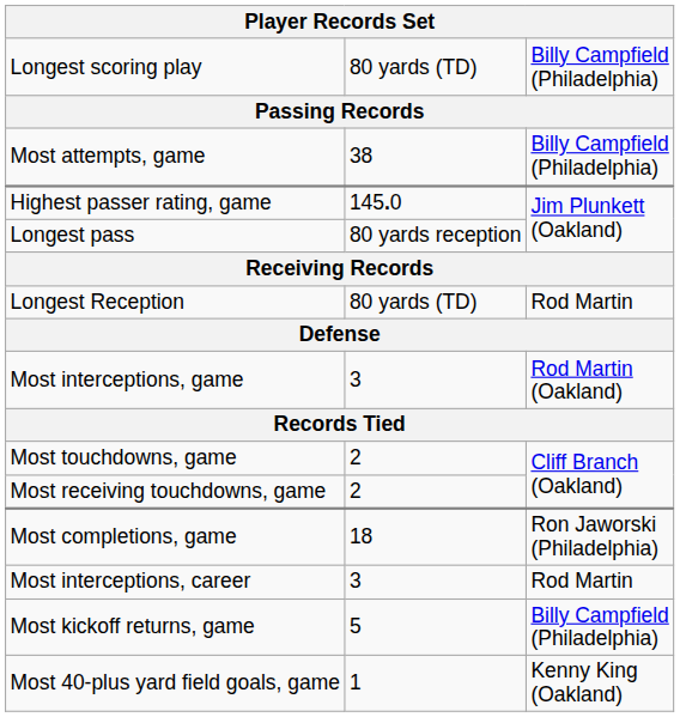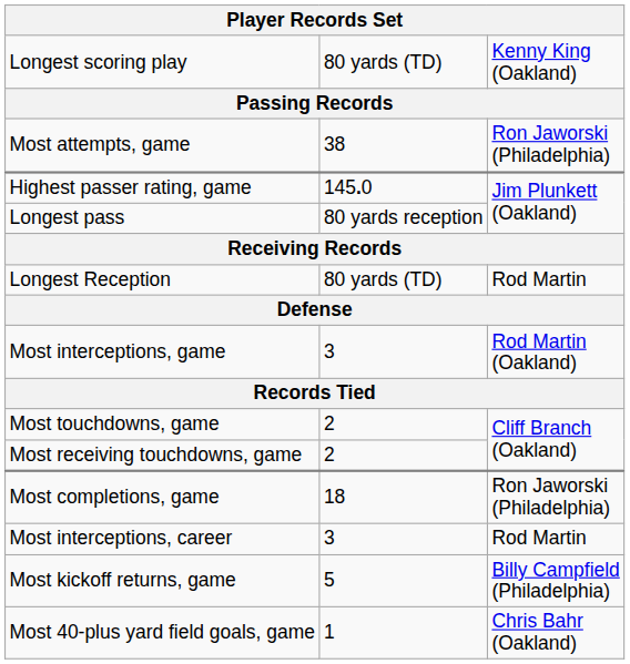 <table class="wikitable">
 <tr>
 <th colspan=3>Player Records Set</th>
 </tr>
 <tr>
 <td>Longest scoring play</td>
 <td>80 yards (TD)</td>
-<td><a href='#'>Billy Campfield</a><br>(Philadelphia)</td>
+<td><a href='#'>Kenny King</a><br>(Oakland)</td>
 </tr>
 <tr>
 <th colspan=3>Passing Records</th>
 </tr>
 <tr style="border-bottom: 2px solid gray">
 <td>Most attempts, game</td>
 <td>38</td>
-<td><a href='#'>Billy Campfield</a><br>(Philadelphia)</td>
+<td><a href='#'>Ron Jaworski</a><br>(Philadelphia)</td>
 </tr>
 <tr>
 <td>Highest passer rating, game</td>
 <td>145<strong>.</strong>0</td>
 <td rowspan=2><a href='#'>Jim Plunkett</a><br>(Oakland)</td>
 </tr>
 <tr>
 <td>Longest pass</td>
 <td>80 yards reception</td>
 </tr>
 <tr>
 <th colspan=3>Receiving Records</th>
 </tr>
 <tr>
 <td>Longest Reception</td>
 <td>80 yards (TD)</td>
 <td>Rod Martin</td>
 </tr>
 <tr>
 <th colspan=3>Defense</th>
 </tr>
 <tr>
 <td>Most interceptions, game</td>
 <td>3</td>
 <td><a href='#'>Rod Martin</a><br>(Oakland)</td>
 </tr>
 <tr>
 <th colspan=3>Records Tied</th>
 </tr>
 <tr>
 <td>Most touchdowns, game</td>
 <td>2</td>
 <td rowspan=2><a href='#'>Cliff Branch</a><br>(Oakland)</td>
 </tr>
 <tr style="border-bottom: 2px solid gray">
 <td>Most receiving touchdowns, game</td>
 <td>2</td>
 </tr>
 <tr>
 <td>Most completions, game</td>
 <td>18</td>
 <td>Ron Jaworski<br>(Philadelphia)</td>
 </tr>
 <tr>
 <td>Most interceptions, career</td>
 <td>3</td>
 <td>Rod Martin</td>
 </tr>
 <tr>
 <td>Most kickoff returns, game</td>
 <td>5</td>
 <td><a href='#'>Billy Campfield</a><br>(Philadelphia)</td>
 </tr>
 <tr>
 <td>Most 40-plus yard field goals, game</td>
 <td>1</td>
-<td>Kenny King<br>(Oakland)</td>
+<td><a href='#'>Chris Bahr</a><br>(Oakland)</td>
 </tr>
 </table>
